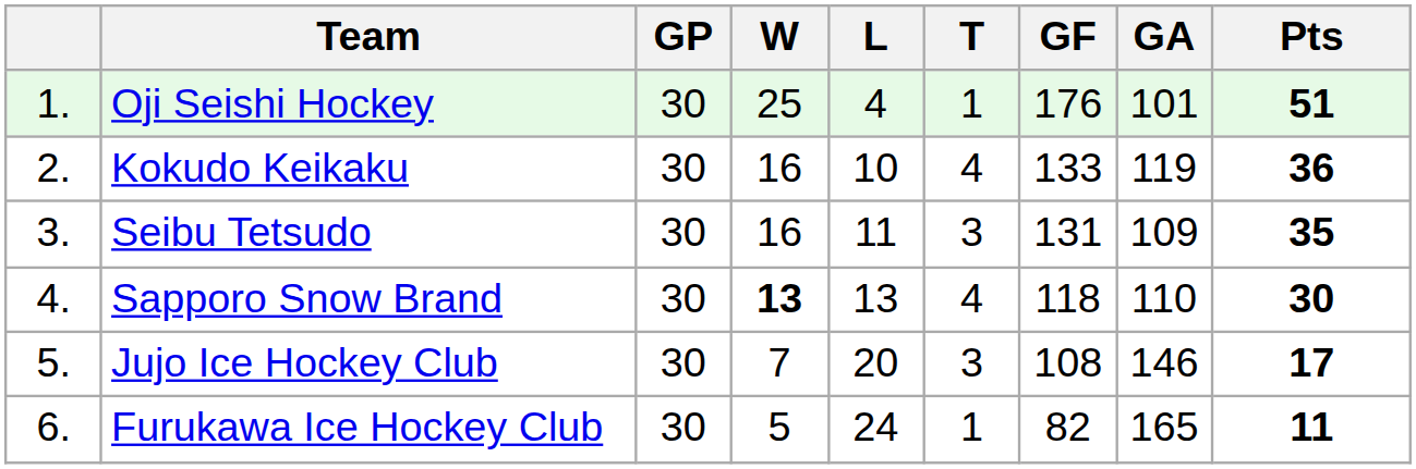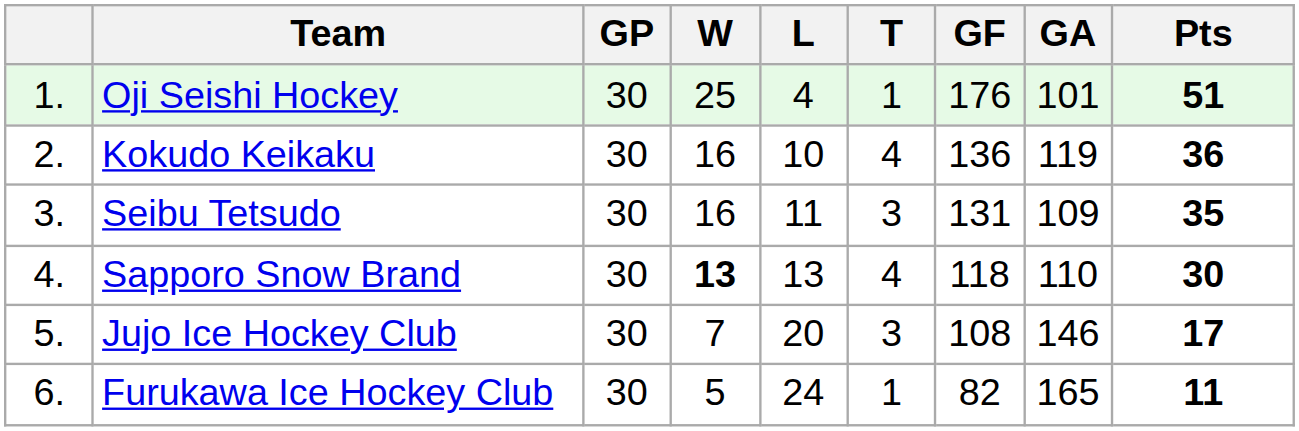 <table class="wikitable">
 <tr>
 <th width="30"></th>
 <th width="200">Team</th>
 <th width="30">GP</th>
 <th width="30">W</th>
 <th width="30">L</th>
 <th width="30">T</th>
 <th width="30">GF</th>
 <th width="30">GA</th>
 <th width="70">Pts</th>
 </tr>
 <tr bgcolor="#e6fae6" align="center">
 <td>1.</td>
 <td align="left"><a href='#'>Oji Seishi Hockey</a></td>
 <td>30</td>
 <td>25</td>
 <td>4</td>
 <td>1</td>
 <td>176</td>
 <td>101</td>
 <td><strong>51</strong></td>
 </tr>
 <tr bgcolor="#FFFFFF" align="center">
 <td>2.</td>
 <td align="left"><a href='#'>Kokudo Keikaku</a></td>
 <td>30</td>
 <td>16</td>
 <td>10</td>
 <td>4</td>
-<td>133</td>
+<td>136</td>
 <td>119</td>
 <td><strong>36</strong></td>
 </tr>
 <tr bgcolor="#FFFFFF" align="center">
 <td>3.</td>
 <td align="left"><a href='#'>Seibu Tetsudo</a></td>
 <td>30</td>
 <td>16</td>
 <td>11</td>
 <td>3</td>
 <td>131</td>
 <td>109</td>
 <td><strong>35</strong></td>
 </tr>
 <tr bgcolor="#FFFFFF" align="center">
 <td>4.</td>
 <td align="left"><a href='#'>Sapporo Snow Brand</a></td>
 <td>30</td>
 <td><strong>13</strong></td>
 <td>13</td>
 <td>4</td>
 <td>118</td>
 <td>110</td>
 <td><strong>30</strong></td>
 </tr>
 <tr bgcolor="#FFFFFF" align="center">
 <td>5.</td>
 <td align="left"><a href='#'>Jujo Ice Hockey Club</a></td>
 <td>30</td>
 <td>7</td>
 <td>20</td>
 <td>3</td>
 <td>108</td>
 <td>146</td>
 <td><strong>17</strong></td>
 </tr>
 <tr bgcolor="#FFFFFF" align="center">
 <td>6.</td>
 <td align="left"><a href='#'>Furukawa Ice Hockey Club</a></td>
 <td>30</td>
 <td>5</td>
 <td>24</td>
 <td>1</td>
 <td>82</td>
 <td>165</td>
 <td><strong>11</strong></td>
 </tr>
 </table>
